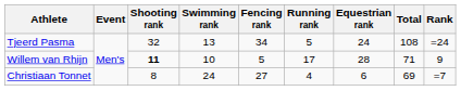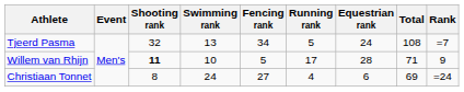 <table class="wikitable" style="text-align:center">
 <tr>
 <th>Athlete</th>
 <th>Event</th>
 <th>Shooting<br><small>rank</small></th>
 <th>Swimming <br><small>rank</small></th>
 <th>Fencing <br><small>rank</small></th>
 <th>Running <br><small>rank</small></th>
 <th>Equestrian <br><small>rank</small></th>
 <th>Total</th>
 <th>Rank</th>
 </tr>
 <tr align=center>
 <td align=left><a href='#'>Tjeerd Pasma</a></td>
 <td align=left rowspan=3><a href='#'>Men's</a></td>
 <td>32</td>
 <td>13</td>
 <td>34</td>
 <td>5</td>
 <td>24</td>
 <td>108</td>
-<td>=24</td>
+<td>=7</td>
 </tr>
 <tr align=center>
 <td align=left><a href='#'>Willem van Rhijn</a></td>
 <td><strong>11</strong></td>
 <td>10</td>
 <td>5</td>
 <td>17</td>
 <td>28</td>
 <td>71</td>
 <td>9</td>
 </tr>
 <tr align=center>
 <td align=left><a href='#'>Christiaan Tonnet</a></td>
 <td>8</td>
 <td>24</td>
 <td>27</td>
 <td>4</td>
 <td>6</td>
 <td>69</td>
-<td>=7</td>
+<td>=24</td>
 </tr>
 </table>
